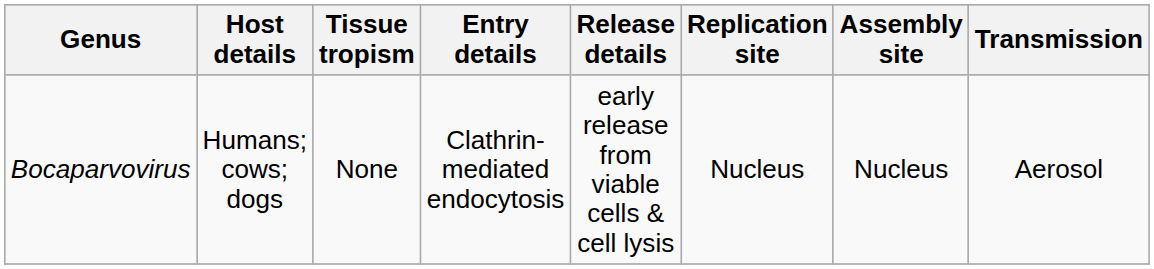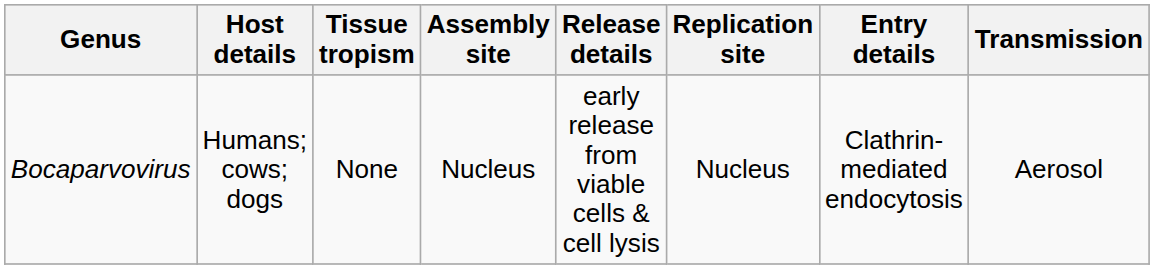 <table class="wikitable sortable" style="text-align:center">
 <tr>
 <th>Genus</th>
 <th>Host details</th>
 <th>Tissue tropism</th>
-<th>Entry details</th>
+<th>Assembly site</th>
 <th>Release details</th>
 <th>Replication site</th>
-<th>Assembly site</th>
+<th>Entry details</th>
 <th>Transmission</th>
 </tr>
 <tr>
 <td><em>Bocaparvovirus</em></td>
 <td>Humans; cows; dogs</td>
 <td>None</td>
-<td>Clathrin-mediated endocytosis</td>
+<td>Nucleus</td>
 <td>early release from viable cells & cell lysis</td>
 <td>Nucleus</td>
-<td>Nucleus</td>
+<td>Clathrin-mediated endocytosis</td>
 <td>Aerosol</td>
 </tr>
 </table>
